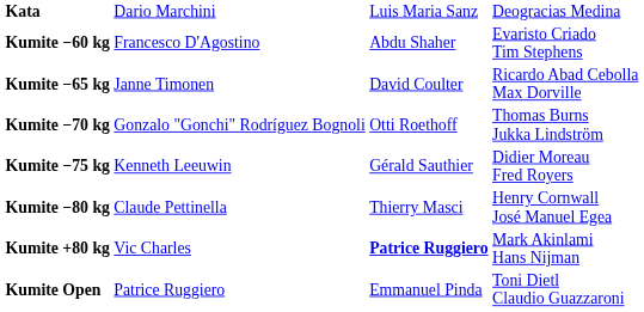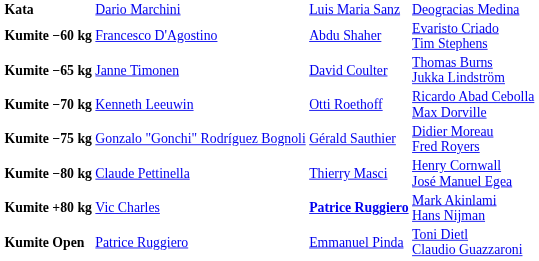 <table>
 <tr>
 <td><strong>Kata</strong></td>
 <td> <a href='#'>Dario Marchini</a></td>
 <td> <a href='#'>Luis Maria Sanz</a></td>
 <td> <a href='#'>Deogracias Medina</a></td>
 </tr>
 <tr>
 <td><strong>Kumite −60 kg</strong></td>
 <td> <a href='#'>Francesco D'Agostino</a></td>
 <td> <a href='#'>Abdu Shaher</a></td>
 <td> <a href='#'>Evaristo Criado</a> <br>  <a href='#'>Tim Stephens</a></td>
 </tr>
 <tr>
 <td><strong>Kumite −65 kg</strong></td>
 <td> <a href='#'>Janne Timonen</a></td>
 <td> <a href='#'>David Coulter</a></td>
+<td> <a href='#'>Thomas Burns</a> <br>  <a href='#'>Jukka Lindström</a></td>
+</tr>
+<tr>
+<td><strong>Kumite −70 kg</strong></td>
+<td> <a href='#'>Kenneth Leeuwin</a></td>
+<td> <a href='#'>Otti Roethoff</a></td>
 <td> <a href='#'>Ricardo Abad Cebolla</a> <br>  <a href='#'>Max Dorville</a></td>
 </tr>
 <tr>
-<td><strong>Kumite −70 kg</strong></td>
+<td><strong>Kumite −75 kg</strong></td>
 <td> <a href='#'>Gonzalo "Gonchi" Rodríguez Bognoli</a></td>
-<td> <a href='#'>Otti Roethoff</a></td>
-<td> <a href='#'>Thomas Burns</a> <br>  <a href='#'>Jukka Lindström</a></td>
-</tr>
-<tr>
-<td><strong>Kumite −75 kg</strong></td>
-<td> <a href='#'>Kenneth Leeuwin</a></td>
 <td> <a href='#'>Gérald Sauthier</a></td>
 <td> <a href='#'>Didier Moreau</a> <br>  <a href='#'>Fred Royers</a></td>
 </tr>
 <tr>
 <td><strong>Kumite −80 kg</strong></td>
 <td> <a href='#'>Claude Pettinella</a></td>
 <td> <a href='#'>Thierry Masci</a></td>
 <td> <a href='#'>Henry Cornwall</a> <br>  <a href='#'>José Manuel Egea</a></td>
 </tr>
 <tr>
 <td><strong>Kumite +80 kg</strong></td>
 <td> <a href='#'>Vic Charles</a></td>
 <td><strong> <a href='#'>Patrice Ruggiero</a></strong></td>
 <td> <a href='#'>Mark Akinlami</a> <br>  <a href='#'>Hans Nijman</a></td>
 </tr>
 <tr>
 <td><strong>Kumite Open</strong></td>
 <td> <a href='#'>Patrice Ruggiero</a></td>
 <td> <a href='#'>Emmanuel Pinda</a></td>
 <td> <a href='#'>Toni Dietl</a> <br>  <a href='#'>Claudio Guazzaroni</a></td>
 </tr>
 </table>
